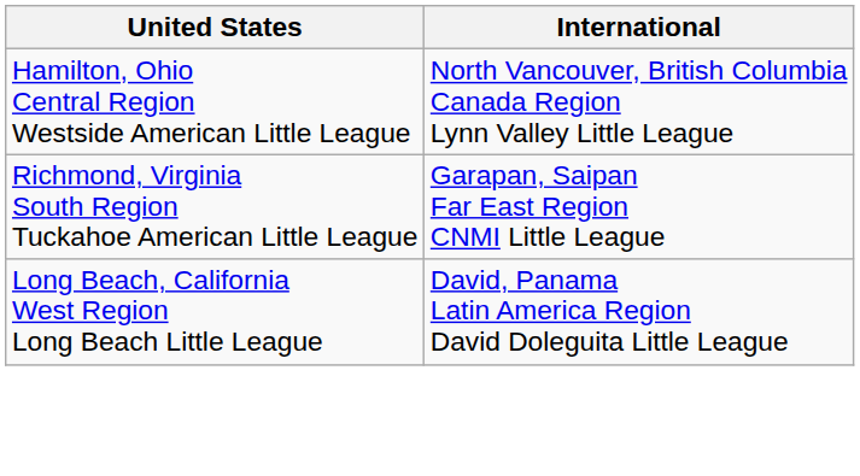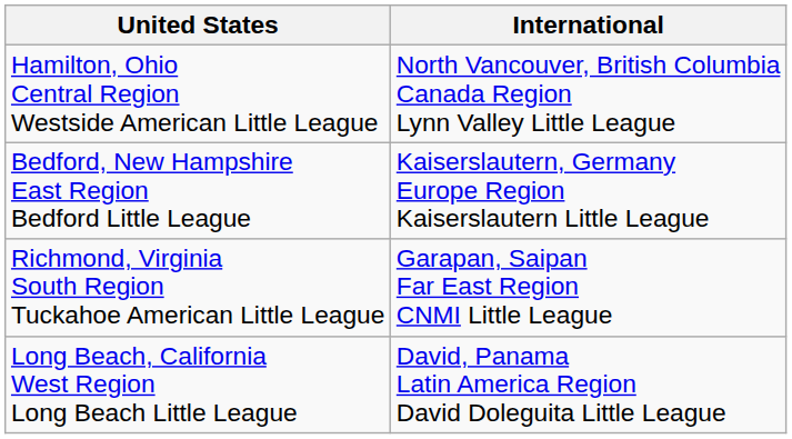 <table class="wikitable">
 <tr>
 <th>United States</th>
 <th>International</th>
 </tr>
 <tr>
 <td> <a href='#'>Hamilton, Ohio</a><br><a href='#'>Central Region</a><br>Westside American Little League</td>
 <td> <a href='#'>North Vancouver, British Columbia</a><br> <a href='#'>Canada Region</a><br>Lynn Valley Little League</td>
 </tr>
 <tr>
+<td> <a href='#'>Bedford, New Hampshire</a><br><a href='#'>East Region</a><br>Bedford Little League</td>
+<td> <a href='#'>Kaiserslautern, Germany</a><br><a href='#'>Europe Region</a><br>Kaiserslautern Little League</td>
+</tr>
+<tr>
 <td> <a href='#'>Richmond, Virginia</a><br><a href='#'>South Region</a><br>Tuckahoe American Little League</td>
 <td> <a href='#'>Garapan, Saipan</a><br><a href='#'>Far East Region</a><br><a href='#'>CNMI</a>  Little League</td>
 </tr>
 <tr>
 <td> <a href='#'>Long Beach, California</a><br><a href='#'>West Region</a><br>Long Beach Little League</td>
 <td> <a href='#'>David, Panama</a><br><a href='#'>Latin America Region</a><br>David Doleguita Little League</td>
 </tr>
 </table>
